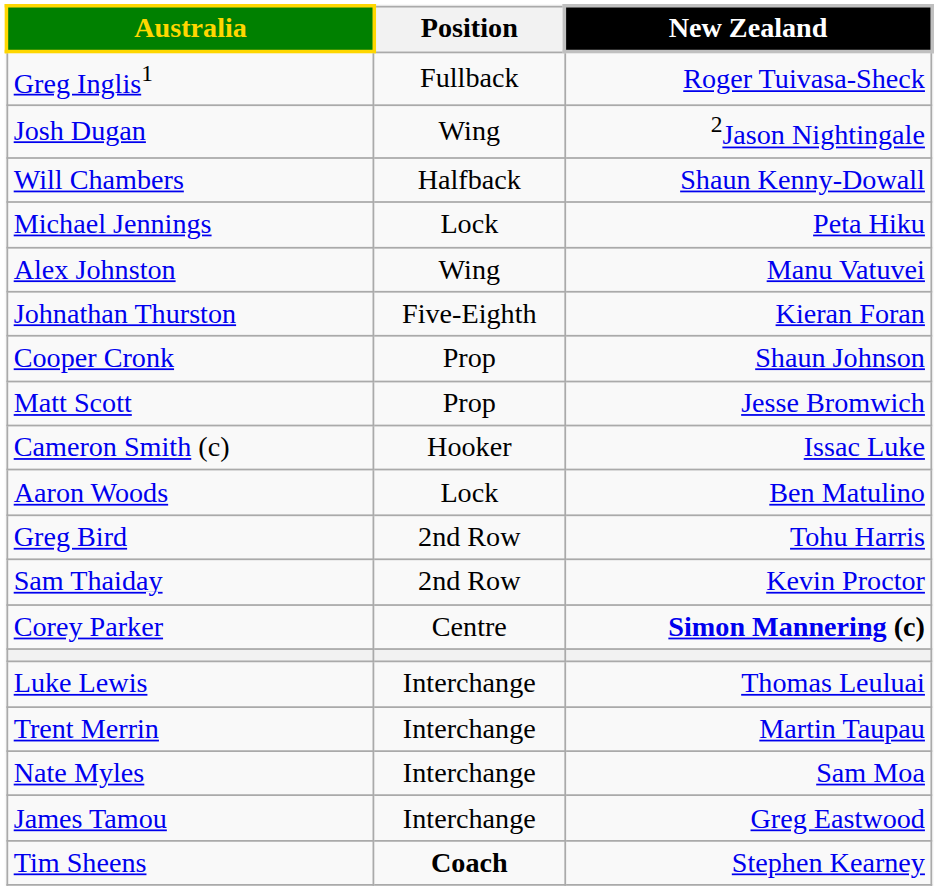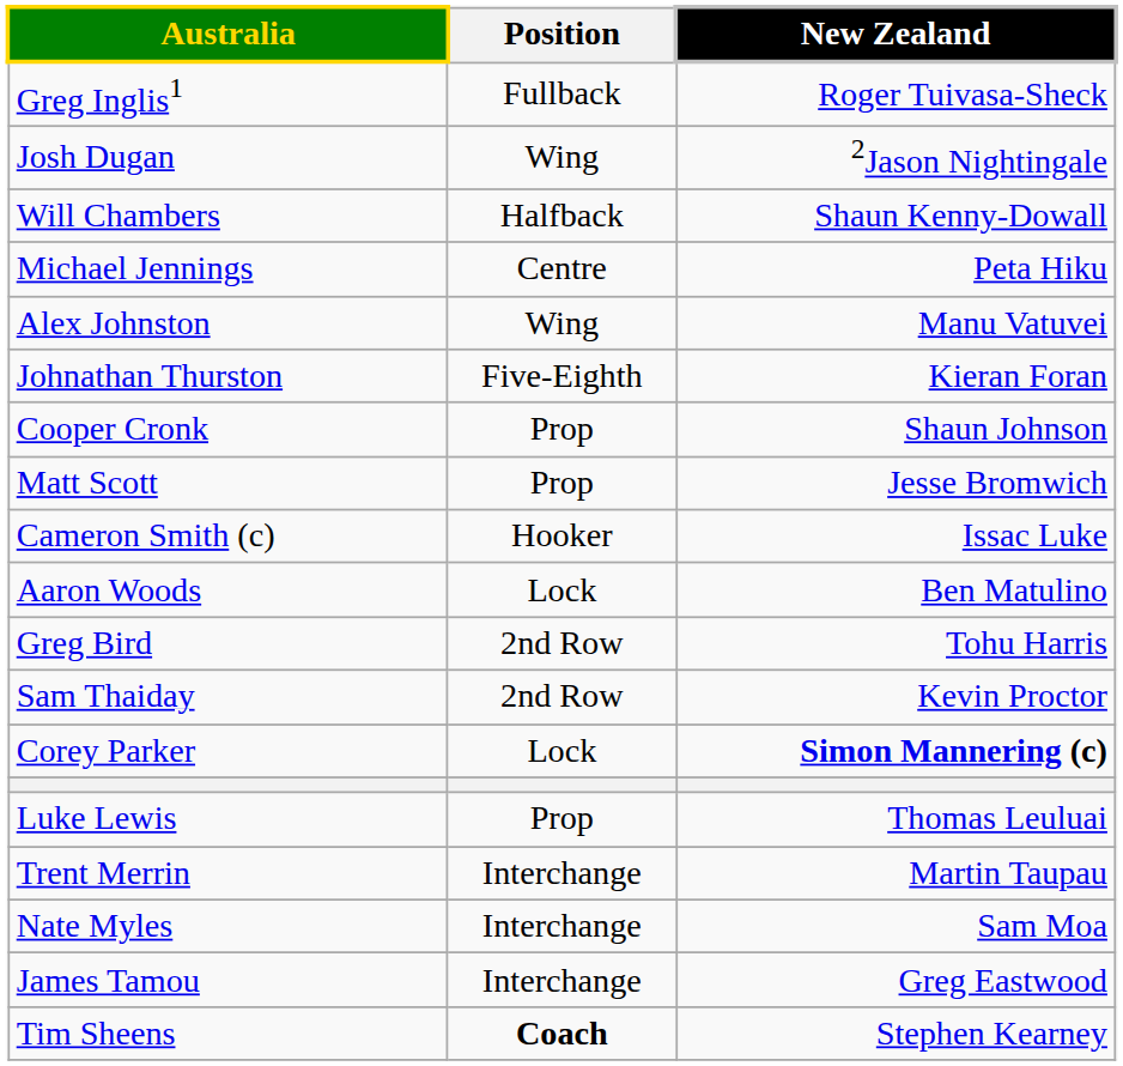 <table style="margin: 1em auto 1em auto" class="wikitable">
 <tr>
 <th align="centre" width="200" style="border: 2px solid gold; background: green; color: gold">Australia</th>
 <th width="100">Position</th>
 <th align="centre" width="200" style="border: 2px solid silver; background: black; color: white">New Zealand</th>
 </tr>
 <tr>
 <td align="left"> <a href='#'>Greg Inglis</a><sup>1</sup></td>
 <td align="center">Fullback</td>
 <td align="right"><a href='#'>Roger Tuivasa-Sheck</a> </td>
 </tr>
 <tr>
 <td align="left"> <a href='#'>Josh Dugan</a></td>
 <td align="center">Wing</td>
 <td align="right"><sup>2</sup><a href='#'>Jason Nightingale</a> </td>
 </tr>
 <tr>
 <td align="left"> <a href='#'>Will Chambers</a></td>
 <td align="center">Halfback</td>
 <td align="right"><a href='#'>Shaun Kenny-Dowall</a> </td>
 </tr>
 <tr>
 <td align="left"> <a href='#'>Michael Jennings</a></td>
-<td align="center">Lock</td>
+<td align="center">Centre</td>
 <td align="right"><a href='#'>Peta Hiku</a> </td>
 </tr>
 <tr>
 <td align="left"> <a href='#'>Alex Johnston</a></td>
 <td align="center">Wing</td>
 <td align="right"><a href='#'>Manu Vatuvei</a> </td>
 </tr>
 <tr>
 <td align="left"> <a href='#'>Johnathan Thurston</a></td>
 <td align="center">Five-Eighth</td>
 <td align="right"><a href='#'>Kieran Foran</a> </td>
 </tr>
 <tr>
 <td align="left"> <a href='#'>Cooper Cronk</a></td>
 <td align="center">Prop</td>
 <td align="right"><a href='#'>Shaun Johnson</a> </td>
 </tr>
 <tr>
 <td align="left"> <a href='#'>Matt Scott</a></td>
 <td align="center">Prop</td>
 <td align="right"><a href='#'>Jesse Bromwich</a> </td>
 </tr>
 <tr>
 <td align="left"> <a href='#'>Cameron Smith</a> (c)</td>
 <td align="center">Hooker</td>
 <td align="right"><a href='#'>Issac Luke</a> </td>
 </tr>
 <tr>
 <td align="left"> <a href='#'>Aaron Woods</a></td>
 <td align="center">Lock</td>
 <td align="right"><a href='#'>Ben Matulino</a> </td>
 </tr>
 <tr>
 <td align="left"> <a href='#'>Greg Bird</a></td>
 <td align="center">2nd Row</td>
 <td align="right"><a href='#'>Tohu Harris</a> </td>
 </tr>
 <tr>
 <td align="left"> <a href='#'>Sam Thaiday</a></td>
 <td align="center">2nd Row</td>
 <td align="right"><a href='#'>Kevin Proctor</a> </td>
 </tr>
 <tr>
 <td align="left"> <a href='#'>Corey Parker</a></td>
-<td align="center">Centre</td>
+<td align="center">Lock</td>
 <td align="right"><strong><a href='#'>Simon Mannering</a> (c) </strong></td>
 </tr>
 <tr>
 <th></th>
 <th></th>
 <th></th>
 </tr>
 <tr>
 <td align="left"> <a href='#'>Luke Lewis</a></td>
-<td align="center">Interchange</td>
+<td align="center">Prop</td>
 <td align="right"><a href='#'>Thomas Leuluai</a> </td>
 </tr>
 <tr>
 <td align="left"> <a href='#'>Trent Merrin</a></td>
 <td align="center">Interchange</td>
 <td align="right"><a href='#'>Martin Taupau</a> </td>
 </tr>
 <tr>
 <td align="left"> <a href='#'>Nate Myles</a></td>
 <td align="center">Interchange</td>
 <td align="right"><a href='#'>Sam Moa</a> </td>
 </tr>
 <tr>
 <td align="left"> <a href='#'>James Tamou</a></td>
 <td align="center">Interchange</td>
 <td align="right"><a href='#'>Greg Eastwood</a> </td>
 </tr>
 <tr>
 <td align="left"> <a href='#'>Tim Sheens</a></td>
 <td align="center"><strong>Coach</strong></td>
 <td align="right"><a href='#'>Stephen Kearney</a> </td>
 </tr>
 </table>
